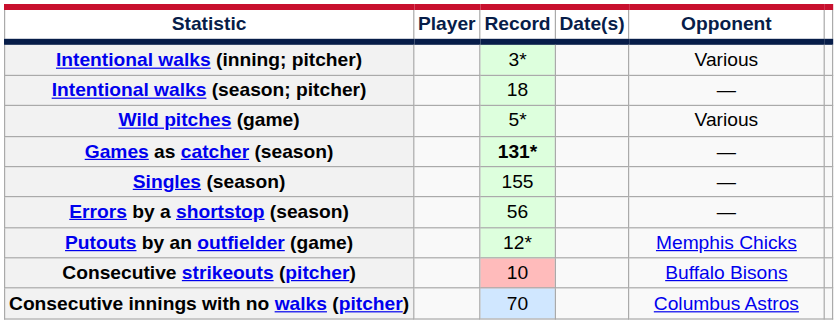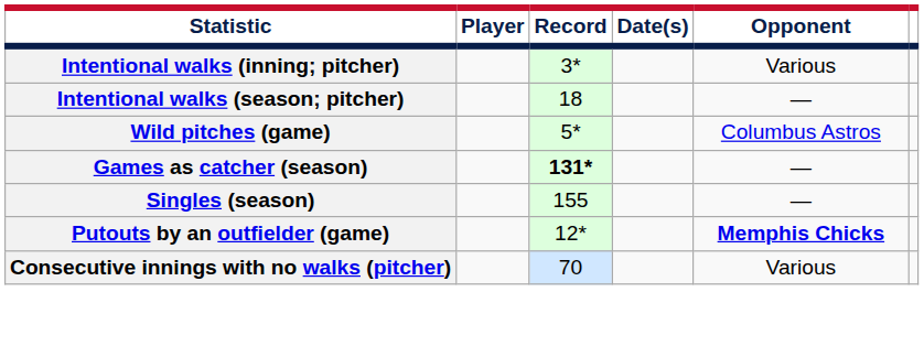 <table class="wikitable sortable plainrowheaders" style="text-align:center">
 <tr>
 <th scope="col" style="background-color:#ffffff; border-top:#c8102e 5px solid; border-bottom:#071d49 5px solid; color:#071d49">Statistic</th>
 <th scope="col" style="background-color:#ffffff; border-top:#c8102e 5px solid; border-bottom:#071d49 5px solid; color:#071d49">Player</th>
 <th class="unsortable" scope="col" style="background-color:#ffffff; border-top:#c8102e 5px solid; border-bottom:#071d49 5px solid; color:#071d49">Record</th>
 <th scope="col" style="background-color:#ffffff; border-top:#c8102e 5px solid; border-bottom:#071d49 5px solid; color:#071d49">Date(s)</th>
 <th width="155px" scope="col" style="background-color:#ffffff; border-top:#c8102e 5px solid; border-bottom:#071d49 5px solid; color:#071d49">Opponent</th>
 <th class="unsortable" scope="col" style="background-color:#ffffff; border-top:#c8102e 5px solid; border-bottom:#071d49 5px solid; color:#071d49"></th>
 </tr>
 <tr>
 <th scope="row" style="text-align:center"><a href='#'>Intentional walks</a> (inning; pitcher)</th>
 <td></td>
 <td bgcolor="#DDFFDD">3*</td>
 <td></td>
 <td>Various</td>
 <td></td>
 </tr>
 <tr>
 <th scope="row" style="text-align:center"><a href='#'>Intentional walks</a> (season; pitcher)</th>
 <td></td>
 <td bgcolor="#DDFFDD">18</td>
 <td></td>
 <td>—</td>
 <td></td>
 </tr>
 <tr>
 <th scope="row" style="text-align:center"><a href='#'>Wild pitches</a> (game)</th>
 <td></td>
 <td bgcolor="#DDFFDD">5*</td>
 <td></td>
-<td>Various</td>
+<td><a href='#'>Columbus Astros</a></td>
 <td></td>
 </tr>
 <tr>
 <th scope="row" style="text-align:center"><a href='#'>Games</a> as <a href='#'>catcher</a> (season)</th>
 <td></td>
 <td bgcolor="#DDFFDD"><strong>131*</strong></td>
 <td></td>
 <td>—</td>
 <td></td>
 </tr>
 <tr>
 <th scope="row" style="text-align:center"><a href='#'>Singles</a> (season)</th>
 <td></td>
 <td bgcolor="#DDFFDD">155</td>
 <td></td>
 <td>—</td>
 <td></td>
 </tr>
 <tr>
-<th scope="row" style="text-align:center"><a href='#'>Errors</a> by a <a href='#'>shortstop</a> (season)</th>
-<td></td>
-<td bgcolor="#DDFFDD">56</td>
-<td></td>
-<td>—</td>
-<td></td>
-</tr>
-<tr>
 <th scope="row" style="text-align:center"><a href='#'>Putouts</a> by an <a href='#'>outfielder</a> (game)</th>
 <td></td>
 <td bgcolor="#DDFFDD">12*</td>
 <td></td>
-<td><a href='#'>Memphis Chicks</a></td>
-<td></td>
-</tr>
-<tr>
-<th scope="row" style="text-align:center">Consecutive <a href='#'>strikeouts</a> (<a href='#'>pitcher</a>)</th>
-<td></td>
-<td bgcolor="#FFBBBB">10</td>
-<td></td>
-<td><a href='#'>Buffalo Bisons</a></td>
+<td><strong><a href='#'>Memphis Chicks</a></strong></td>
 <td></td>
 </tr>
 <tr>
 <th scope="row" style="text-align:center">Consecutive innings with no <a href='#'>walks</a> (<a href='#'>pitcher</a>)</th>
 <td></td>
 <td bgcolor="#D0E7FF">70</td>
 <td></td>
-<td><a href='#'>Columbus Astros</a></td>
+<td>Various</td>
 <td></td>
 </tr>
 </table>
